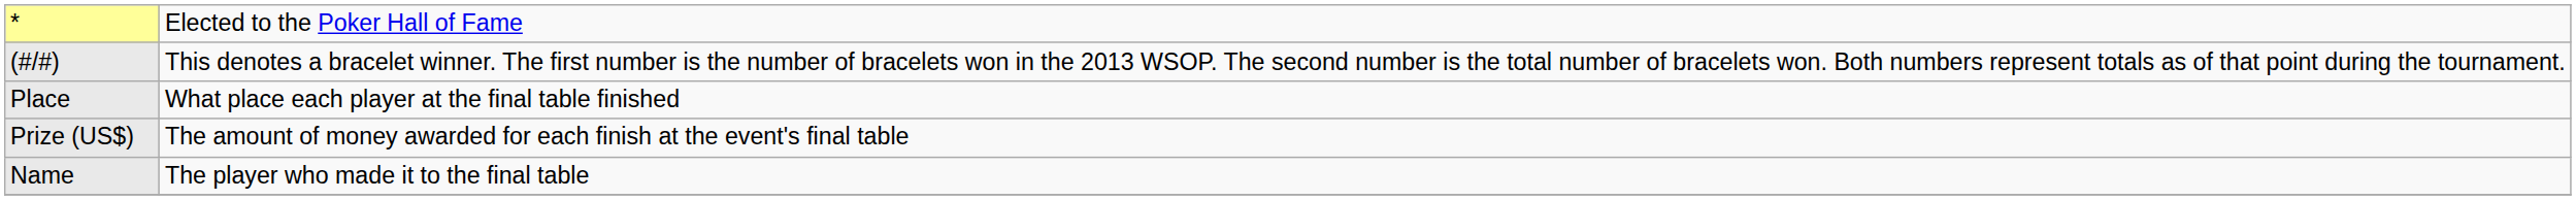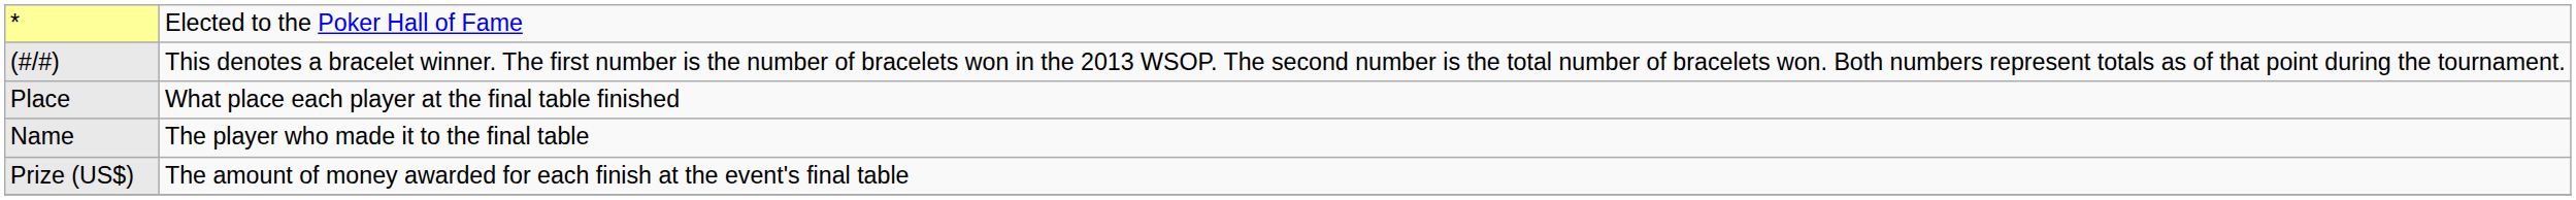 <table class="wikitable">
 <tr>
 <td style="background-color:#FFFF99; width:6em;">*</td>
 <td>Elected to the <a href='#'>Poker Hall of Fame</a></td>
 </tr>
 <tr>
 <td style="background-color: #E9E9E9;">(#/#)</td>
 <td>This denotes a bracelet winner.  The first number is the number of bracelets won in the 2013 WSOP. The second number is the total number of bracelets won. Both numbers represent totals as of that point during the tournament.</td>
 </tr>
 <tr>
 <td style="background: #E9E9E9;">Place</td>
 <td>What place each player at the final table finished</td>
 </tr>
 <tr>
+<td style="background: #E9E9E9;">Name</td>
+<td>The player who made it to the final table</td>
+</tr>
+<tr>
 <td style="background: #E9E9E9;">Prize (US$)</td>
 <td>The amount of money awarded for each finish at the event's final table</td>
 </tr>
 <tr>
-<td style="background: #E9E9E9;">Name</td>
-<td>The player who made it to the final table</td>
-</tr>
-<tr>
 </tr>
 </table>
